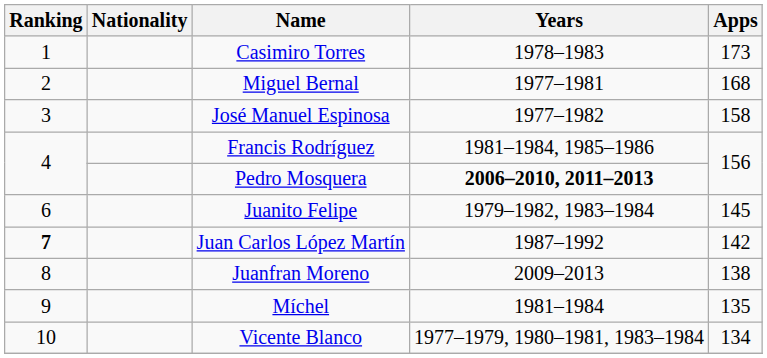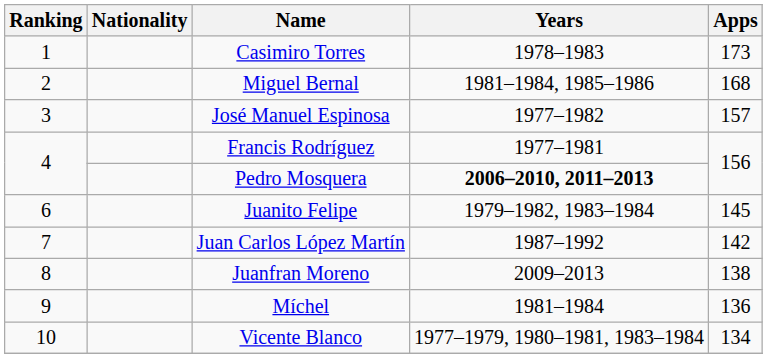 <table class="wikitable sortable" style=text-align:center>
 <tr>
 <th>Ranking</th>
 <th>Nationality</th>
 <th>Name</th>
 <th>Years</th>
 <th>Apps</th>
 </tr>
 <tr>
 <td>1</td>
 <td align="left"></td>
 <td><a href='#'>Casimiro Torres</a></td>
 <td>1978–1983</td>
 <td>173</td>
 </tr>
 <tr>
 <td>2</td>
 <td align="left"></td>
 <td><a href='#'>Miguel Bernal</a></td>
-<td>1977–1981</td>
+<td>1981–1984, 1985–1986</td>
 <td>168</td>
 </tr>
 <tr>
 <td>3</td>
 <td align="left"></td>
 <td><a href='#'>José Manuel Espinosa</a></td>
 <td>1977–1982</td>
-<td>158</td>
+<td>157</td>
 </tr>
 <tr>
 <td rowspan=2>4</td>
 <td align="left"></td>
 <td><a href='#'>Francis Rodríguez</a></td>
-<td>1981–1984, 1985–1986</td>
+<td>1977–1981</td>
 <td rowspan=2>156</td>
 </tr>
 <tr>
 <td align="left"></td>
 <td><a href='#'>Pedro Mosquera</a></td>
 <td><strong>2006–2010, 2011–2013</strong></td>
 </tr>
 <tr>
 <td>6</td>
 <td align="left"></td>
 <td><a href='#'>Juanito Felipe</a></td>
 <td>1979–1982, 1983–1984</td>
 <td>145</td>
 </tr>
 <tr>
-<td><strong>7</strong></td>
+<td>7</td>
 <td align="left"></td>
 <td><a href='#'>Juan Carlos López Martín</a></td>
 <td>1987–1992</td>
 <td>142</td>
 </tr>
 <tr>
 <td>8</td>
 <td align="left"></td>
 <td><a href='#'>Juanfran Moreno</a></td>
 <td>2009–2013</td>
 <td>138</td>
 </tr>
 <tr>
 <td>9</td>
 <td align="left"></td>
 <td><a href='#'>Míchel</a></td>
 <td>1981–1984</td>
-<td>135</td>
+<td>136</td>
 </tr>
 <tr>
 <td>10</td>
 <td align="left"></td>
 <td><a href='#'>Vicente Blanco</a></td>
 <td>1977–1979, 1980–1981, 1983–1984</td>
 <td>134</td>
 </tr>
 <tr>
 </tr>
 </table>
